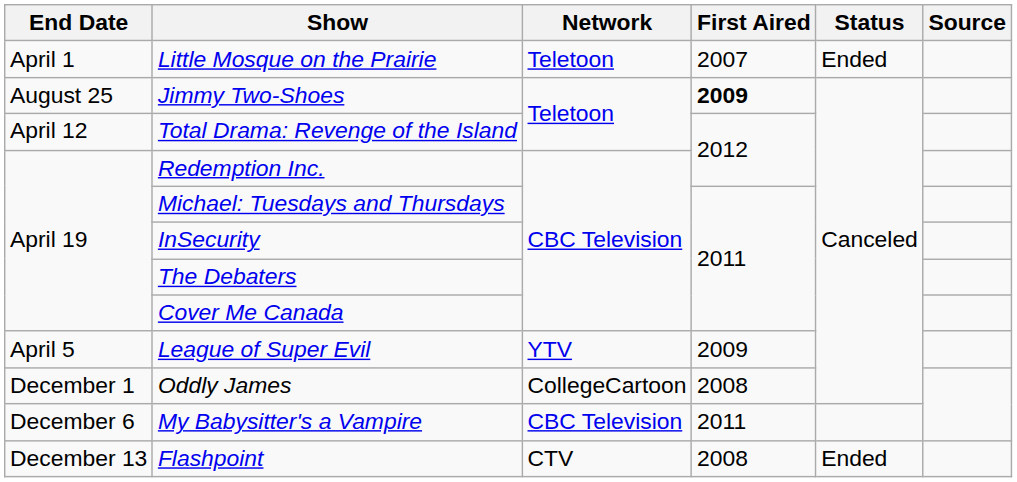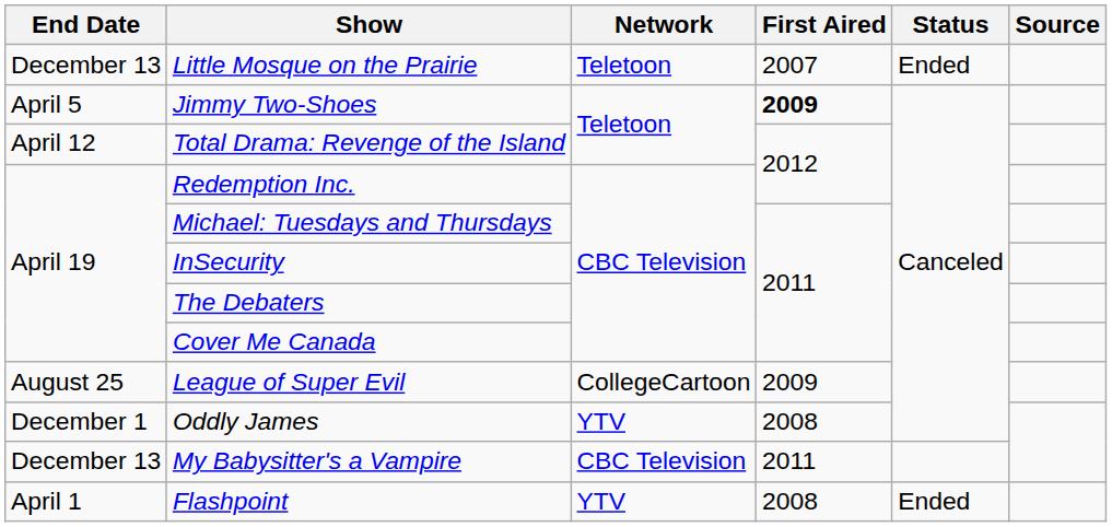 <table class="wikitable sortable">
 <tr>
 <th>End Date</th>
 <th>Show</th>
 <th>Network</th>
 <th>First Aired</th>
 <th>Status</th>
 <th>Source</th>
 </tr>
 <tr>
-<td>April 1</td>
+<td>December 13</td>
 <td><em><a href='#'>Little Mosque on the Prairie</a></em></td>
 <td><a href='#'>Teletoon</a></td>
 <td>2007</td>
 <td>Ended</td>
 <td></td>
 </tr>
 <tr>
-<td>August 25</td>
+<td>April 5</td>
 <td><em><a href='#'>Jimmy Two-Shoes</a></em></td>
 <td rowspan="2"><a href='#'>Teletoon</a></td>
 <td><strong>2009</strong></td>
 <td rowspan="9">Canceled</td>
 <td></td>
 </tr>
 <tr>
 <td>April 12</td>
 <td><em><a href='#'>Total Drama: Revenge of the Island</a></em></td>
 <td rowspan="2">2012</td>
 <td></td>
 </tr>
 <tr>
 <td rowspan="5">April 19</td>
 <td><em><a href='#'>Redemption Inc.</a></em></td>
 <td rowspan="5"><a href='#'>CBC Television</a></td>
 <td></td>
 </tr>
 <tr>
 <td><em><a href='#'>Michael: Tuesdays and Thursdays</a></em></td>
 <td rowspan="4">2011</td>
 <td></td>
 </tr>
 <tr>
 <td><em><a href='#'>InSecurity</a></em></td>
 <td></td>
 </tr>
 <tr>
 <td><em><a href='#'>The Debaters</a></em></td>
 <td></td>
 </tr>
 <tr>
 <td><em><a href='#'>Cover Me Canada</a></em></td>
 <td></td>
 </tr>
 <tr>
-<td>April 5</td>
+<td>August 25</td>
 <td><em><a href='#'>League of Super Evil</a></em></td>
-<td><a href='#'>YTV</a></td>
+<td>CollegeCartoon</td>
 <td>2009</td>
 <td></td>
 </tr>
 <tr>
 <td>December 1</td>
 <td><em>Oddly James</em></td>
-<td>CollegeCartoon</td>
+<td><a href='#'>YTV</a></td>
 <td>2008</td>
 </tr>
 <tr>
-<td>December 6</td>
+<td>December 13</td>
 <td><em><a href='#'>My Babysitter's a Vampire</a></em></td>
 <td><a href='#'>CBC Television</a></td>
 <td>2011</td>
 <td></td>
 </tr>
 <tr>
-<td>December 13</td>
+<td>April 1</td>
 <td><em><a href='#'>Flashpoint</a></em></td>
-<td>CTV</td>
+<td><a href='#'>YTV</a></td>
 <td>2008</td>
 <td>Ended</td>
 <td></td>
 </tr>
 </table>
